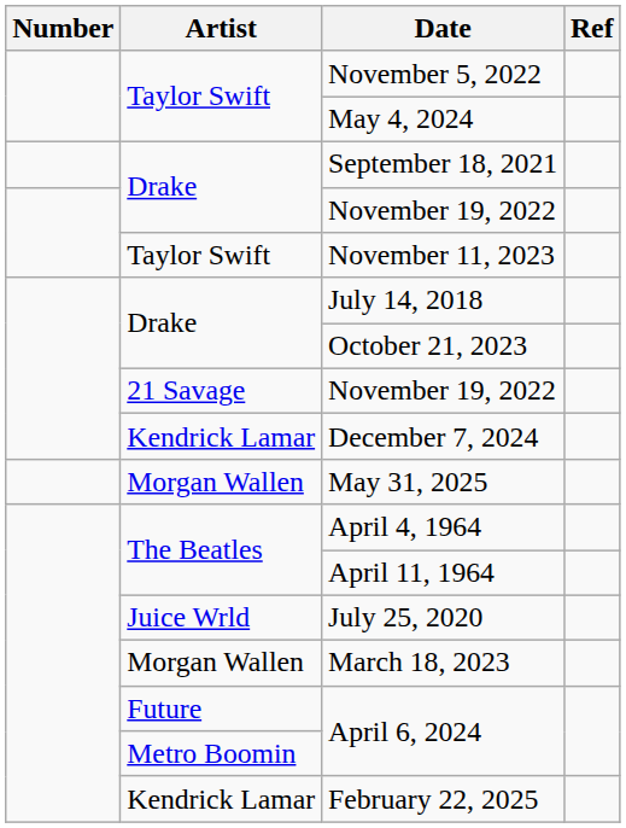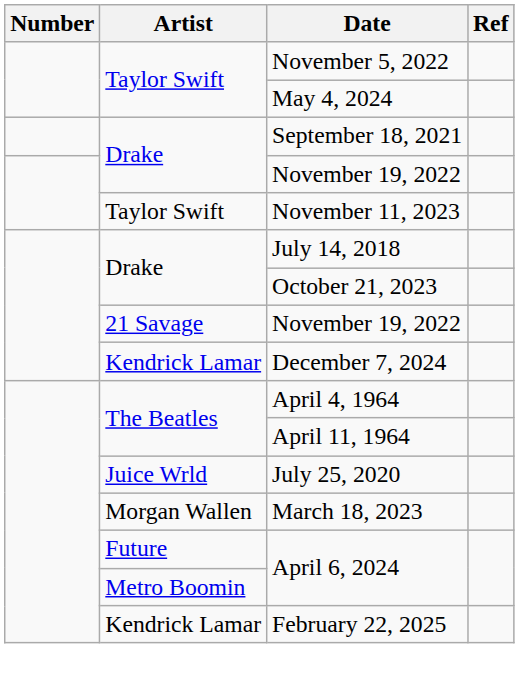 <table class="wikitable">
 <tr>
 <th>Number</th>
 <th>Artist</th>
 <th>Date</th>
 <th>Ref</th>
 </tr>
 <tr>
 <td rowspan="2"></td>
 <td rowspan="2"><a href='#'>Taylor Swift</a></td>
 <td>November 5, 2022</td>
 <td></td>
 </tr>
 <tr>
 <td>May 4, 2024</td>
 <td></td>
 </tr>
 <tr>
 <td></td>
 <td rowspan="2"><a href='#'>Drake</a></td>
 <td>September 18, 2021</td>
 <td></td>
 </tr>
 <tr>
 <td rowspan="2"></td>
 <td>November 19, 2022</td>
 <td></td>
 </tr>
 <tr>
 <td>Taylor Swift</td>
 <td>November 11, 2023</td>
 <td></td>
 </tr>
 <tr>
 <td rowspan="4"></td>
 <td rowspan="2">Drake</td>
 <td>July 14, 2018</td>
 <td></td>
 </tr>
 <tr>
 <td>October 21, 2023</td>
 <td></td>
 </tr>
 <tr>
 <td><a href='#'>21 Savage</a></td>
 <td>November 19, 2022</td>
 <td></td>
 </tr>
 <tr>
 <td><a href='#'>Kendrick Lamar</a></td>
 <td>December 7, 2024</td>
 <td></td>
 </tr>
 <tr>
-<td></td>
-<td><a href='#'>Morgan Wallen</a></td>
-<td>May 31, 2025</td>
-<td></td>
-</tr>
-<tr>
 <td rowspan="7"></td>
 <td rowspan="2"><a href='#'>The Beatles</a></td>
 <td>April 4, 1964</td>
 <td></td>
 </tr>
 <tr>
 <td>April 11, 1964</td>
 <td></td>
 </tr>
 <tr>
 <td><a href='#'>Juice Wrld</a></td>
 <td>July 25, 2020</td>
 <td></td>
 </tr>
 <tr>
 <td>Morgan Wallen</td>
 <td>March 18, 2023</td>
 <td></td>
 </tr>
 <tr>
 <td><a href='#'>Future</a></td>
 <td rowspan="2">April 6, 2024</td>
 <td rowspan="2"></td>
 </tr>
 <tr>
 <td><a href='#'>Metro Boomin</a></td>
 </tr>
 <tr>
 <td>Kendrick Lamar</td>
 <td>February 22, 2025</td>
 <td></td>
 </tr>
 </table>
